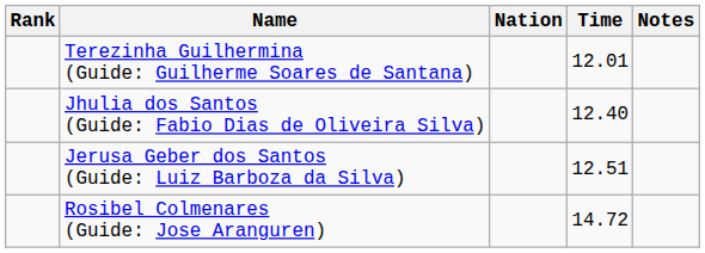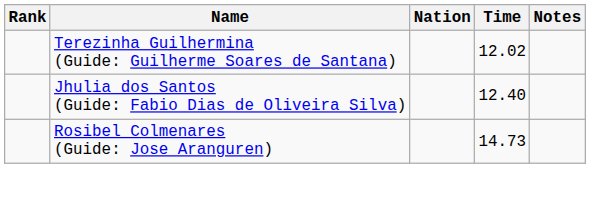 <table class="wikitable sortable">
 <tr>
 <th>Rank</th>
 <th>Name</th>
 <th>Nation</th>
 <th>Time</th>
 <th>Notes</th>
 </tr>
 <tr>
 <td></td>
 <td><a href='#'>Terezinha Guilhermina</a><br>(Guide: <a href='#'>Guilherme Soares de Santana</a>)</td>
 <td></td>
-<td>12.01</td>
+<td>12.02</td>
 <td></td>
 </tr>
 <tr>
 <td></td>
 <td><a href='#'>Jhulia dos Santos</a><br>(Guide: <a href='#'>Fabio Dias de Oliveira Silva</a>)</td>
 <td></td>
 <td>12.40</td>
 <td></td>
 </tr>
 <tr>
 <td></td>
-<td><a href='#'>Jerusa Geber dos Santos</a><br>(Guide: <a href='#'>Luiz Barboza da Silva</a>)</td>
-<td></td>
-<td>12.51</td>
-<td></td>
-</tr>
-<tr>
-<td></td>
 <td><a href='#'>Rosibel Colmenares</a><br>(Guide: <a href='#'>Jose Aranguren</a>)</td>
 <td></td>
-<td>14.72</td>
+<td>14.73</td>
 <td></td>
 </tr>
 </table>
